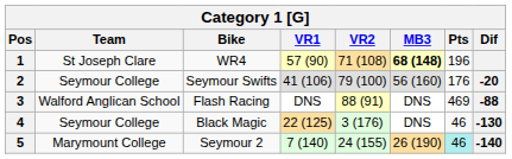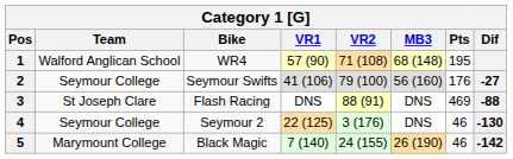 <table class="wikitable collapsible collapsed" style="font-size: 85%; text-align:center">
 <tr>
 <th colspan="8" width="500"><big>Category 1 [G]</big></th>
 </tr>
 <tr>
 <th valign="middle">Pos</th>
 <th valign="middle">Team</th>
 <th valign="middle">Bike</th>
 <th><a href='#'>VR1</a><br></th>
 <th><a href='#'>VR2</a><br></th>
 <th><a href='#'>MB3</a><br></th>
 <th valign="middle">Pts</th>
 <th valign="middle">Dif</th>
 </tr>
 <tr>
 <th>1</th>
-<td> St Joseph Clare</td>
+<td> Walford Anglican School</td>
 <td>WR4</td>
 <td bgcolor="#FFFFBF">57 (90)</td>
 <td bgcolor="#ffdf9f">71 (108)</td>
-<td bgcolor="#FFFFBF"><strong>68 (148)</strong></td>
-<td>196</td>
+<td bgcolor="#FFFFBF">68 (148)</td>
+<td>195</td>
 <th></th>
 </tr>
 <tr>
 <th>2</th>
 <td> Seymour College</td>
 <td>Seymour Swifts</td>
 <td bgcolor="#dfdfdf">41 (106)</td>
 <td bgcolor="#dfdfdf">79 (100)</td>
 <td bgcolor="#dfdfdf">56 (160)</td>
 <td>176</td>
-<th>-20</th>
+<th>-27</th>
 </tr>
 <tr>
 <th>3</th>
-<td> Walford Anglican School</td>
+<td> St Joseph Clare</td>
 <td>Flash Racing</td>
 <td bgcolor="#ffffff">DNS</td>
 <td bgcolor="#FFFFBF">88 (91)</td>
 <td bgcolor="#ffffff">DNS</td>
 <td>469</td>
 <th>-88</th>
 </tr>
 <tr>
 <th>4</th>
 <td> Seymour College</td>
-<td>Black Magic</td>
+<td>Seymour 2</td>
 <td bgcolor="#ffdf9f">22 (125)</td>
 <td bgcolor="#dfffdf">3 (176)</td>
 <td bgcolor="#ffffff">DNS</td>
 <td>46</td>
 <th>-130</th>
 </tr>
 <tr>
 <th>5</th>
 <td> Marymount College</td>
-<td>Seymour 2</td>
+<td>Black Magic</td>
 <td bgcolor="#dfffdf">7 (140)</td>
 <td bgcolor="#dfffdf">24 (155)</td>
 <td bgcolor="#ffdf9f">26 (190)</td>
-<td style="background: paleturquoise;">46</td>
-<th>-140</th>
+<td>46</td>
+<th>-142</th>
 </tr>
 </table>
